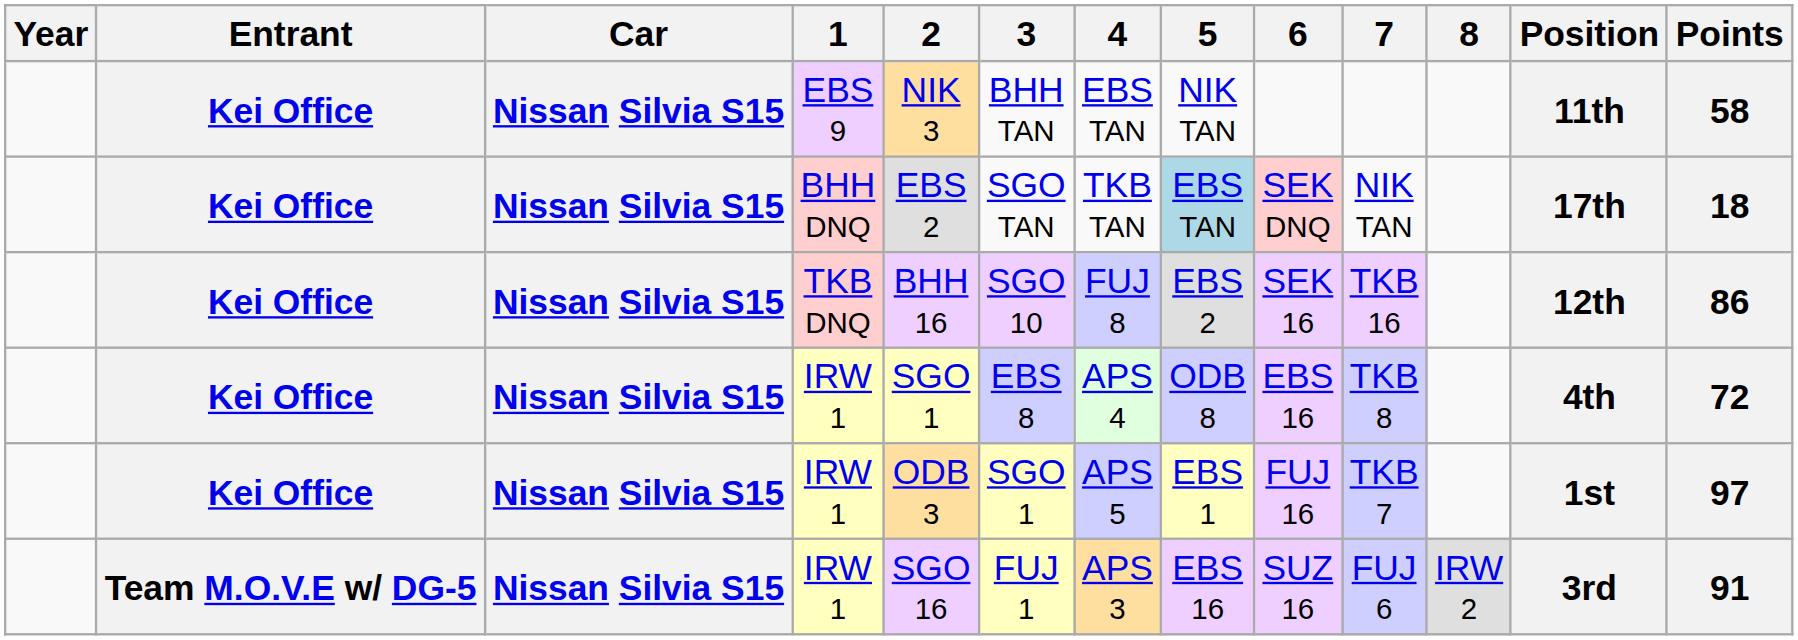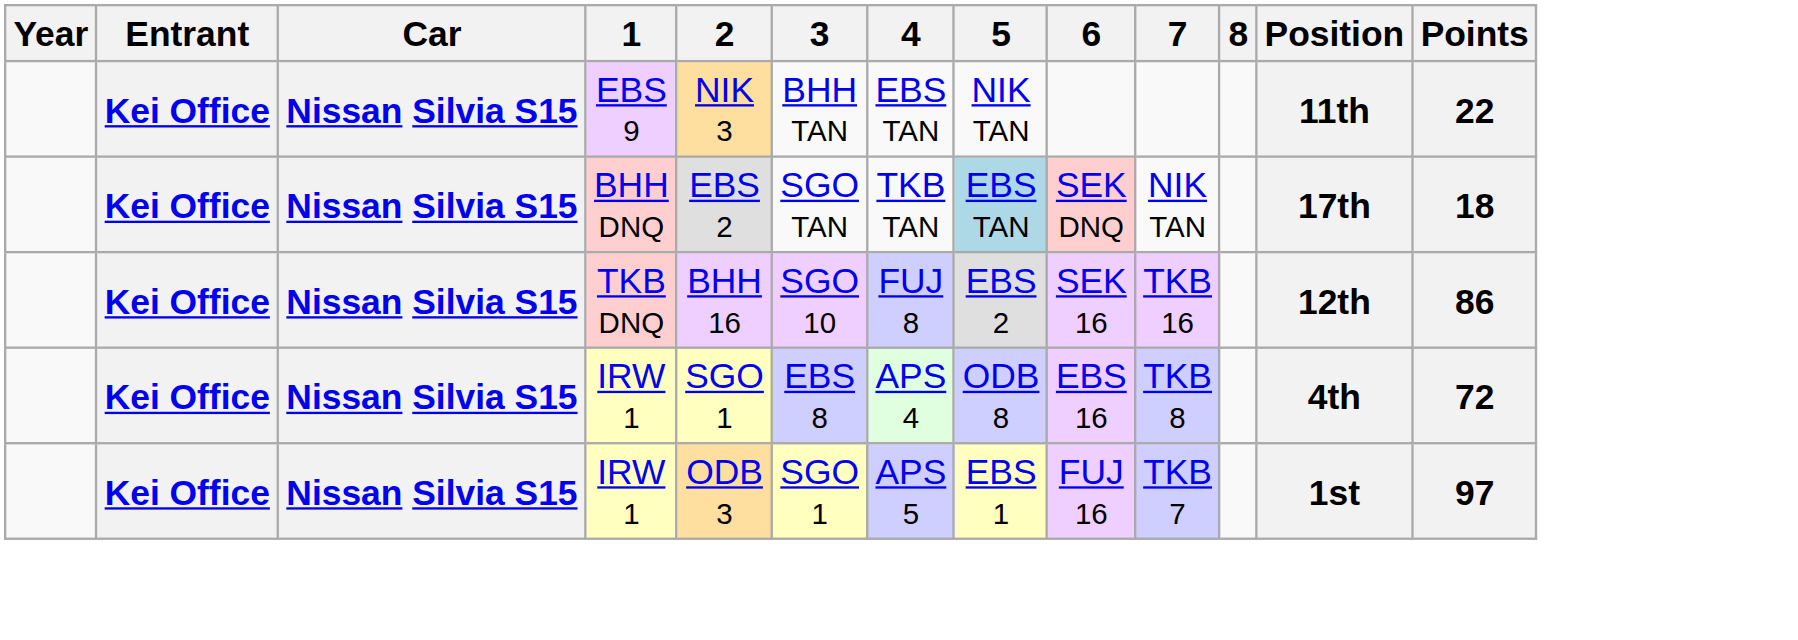 <table class="wikitable" style="text-align:center; font-size:95%">
 <tr>
 <th>Year</th>
 <th>Entrant</th>
 <th>Car</th>
 <th>1</th>
 <th>2</th>
 <th>3</th>
 <th>4</th>
 <th>5</th>
 <th>6</th>
 <th>7</th>
 <th>8</th>
 <th>Position</th>
 <th>Points</th>
 </tr>
 <tr>
 <td></td>
 <th><a href='#'>Kei Office</a></th>
 <th><a href='#'>Nissan</a> <a href='#'>Silvia S15</a></th>
 <td style="background:#EFCFFF;"><a href='#'>EBS</a><br><small>9</small></td>
 <td style="background:#FFDF9F;"><a href='#'>NIK</a><br><small>3</small></td>
 <td><a href='#'>BHH</a><br><small>TAN</small></td>
 <td><a href='#'>EBS</a><br><small>TAN</small></td>
 <td><a href='#'>NIK</a><br><small>TAN</small></td>
 <td></td>
 <td></td>
 <td></td>
 <th>11th</th>
-<th>58</th>
+<th>22</th>
 </tr>
 <tr>
 <td></td>
 <th><a href='#'>Kei Office</a></th>
 <th><a href='#'>Nissan</a> <a href='#'>Silvia S15</a></th>
 <td style="background:#FFCFCF;"><a href='#'>BHH</a><br><small>DNQ</small></td>
 <td style="background:#DFDFDF;"><a href='#'>EBS</a><br><small>2</small></td>
 <td><a href='#'>SGO</a><br><small>TAN</small></td>
 <td><a href='#'>TKB</a><br><small>TAN</small></td>
 <td style="background: lightblue;"><a href='#'>EBS</a><br><small>TAN</small></td>
 <td style="background:#FFCFCF;"><a href='#'>SEK</a><br><small>DNQ</small></td>
 <td><a href='#'>NIK</a><br><small>TAN</small></td>
 <td></td>
 <th>17th</th>
 <th>18</th>
 </tr>
 <tr>
 <td></td>
 <th><a href='#'>Kei Office</a></th>
 <th><a href='#'>Nissan</a> <a href='#'>Silvia S15</a></th>
 <td style="background:#FFCFCF;"><a href='#'>TKB</a><br><small>DNQ</small></td>
 <td style="background:#EFCFFF;"><a href='#'>BHH</a><br><small>16</small></td>
 <td style="background:#EFCFFF;"><a href='#'>SGO</a><br><small>10</small></td>
 <td style="background:#CFCFFF;"><a href='#'>FUJ</a><br><small>8</small></td>
 <td style="background:#DFDFDF;"><a href='#'>EBS</a><br><small>2</small></td>
 <td style="background:#EFCFFF;"><a href='#'>SEK</a><br><small>16</small></td>
 <td style="background:#EFCFFF;"><a href='#'>TKB</a><br><small>16</small></td>
 <td></td>
 <th>12th</th>
 <th>86</th>
 </tr>
 <tr>
 <td></td>
 <th><a href='#'>Kei Office</a></th>
 <th><a href='#'>Nissan</a> <a href='#'>Silvia S15</a></th>
 <td style="background:#FFFFBF;"><a href='#'>IRW</a><br><small>1</small></td>
 <td style="background:#FFFFBF;"><a href='#'>SGO</a><br><small>1</small></td>
 <td style="background:#CFCFFF;"><a href='#'>EBS</a><br><small>8</small></td>
 <td style="background:#DFFFDF;"><a href='#'>APS</a><br><small>4</small></td>
 <td style="background:#CFCFFF;"><a href='#'>ODB</a><br><small>8</small></td>
 <td style="background:#EFCFFF;"><a href='#'>EBS</a><br><small>16</small></td>
 <td style="background:#CFCFFF;"><a href='#'>TKB</a><br><small>8</small></td>
 <td></td>
 <th>4th</th>
 <th>72</th>
 </tr>
 <tr>
 <td></td>
 <th><a href='#'>Kei Office</a></th>
 <th><a href='#'>Nissan</a> <a href='#'>Silvia S15</a></th>
 <td style="background:#FFFFBF;"><a href='#'>IRW</a><br><small>1</small></td>
 <td style="background:#FFDF9F;"><a href='#'>ODB</a><br><small>3</small></td>
 <td style="background:#FFFFBF;"><a href='#'>SGO</a><br><small>1</small></td>
 <td style="background:#CFCFFF;"><a href='#'>APS</a><br><small>5</small></td>
 <td style="background:#FFFFBF;"><a href='#'>EBS</a><br><small>1</small></td>
 <td style="background:#EFCFFF;"><a href='#'>FUJ</a><br><small>16</small></td>
 <td style="background:#CFCFFF;"><a href='#'>TKB</a><br><small>7</small></td>
 <td></td>
 <th>1st</th>
 <th>97</th>
 </tr>
-<tr>
-<td></td>
-<th>Team <a href='#'>M.O.V.E</a> w/ <a href='#'>DG-5</a></th>
-<th><a href='#'>Nissan</a> <a href='#'>Silvia S15</a></th>
-<td style="background:#FFFFBF;"><a href='#'>IRW</a><br><small>1</small></td>
-<td style="background:#EFCFFF;"><a href='#'>SGO</a><br><small><span>16</span></small></td>
-<td style="background:#FFFFBF;"><a href='#'>FUJ</a><br><small>1</small></td>
-<td style="background:#FFDF9F;"><a href='#'>APS</a><br><small>3</small></td>
-<td style="background:#EFCFFF;"><a href='#'>EBS</a><br><small><span>16</span></small></td>
-<td style="background:#EFCFFF;"><a href='#'>SUZ</a><br><small>16</small></td>
-<td style="background:#CFCFFF;"><a href='#'>FUJ</a><br><small><span>6</span></small></td>
-<td style="background:#DFDFDF;"><a href='#'>IRW</a><br><small>2</small></td>
-<th>3rd</th>
-<th>91</th>
-</tr>
 </table>
